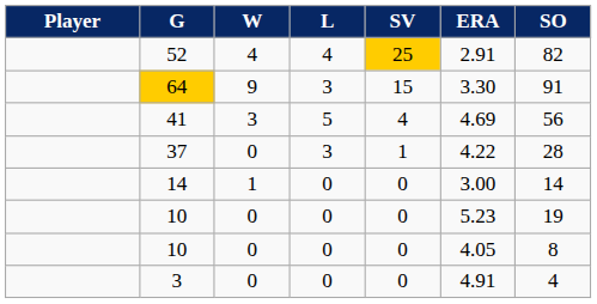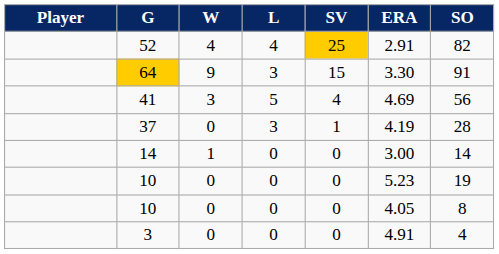 <table class="wikitable sortable">
 <tr>
 <th style="background:#072764;color:white;" width="16%">Player</th>
 <th style="background:#072764;color:white;" width="9%">G</th>
 <th style="background:#072764;color:white;" width="9%">W</th>
 <th style="background:#072764;color:white;" width="9%">L</th>
 <th style="background:#072764;color:white;" width="9%">SV</th>
 <th style="background:#072764;color:white;" width="9%">ERA</th>
 <th style="background:#072764;color:white;" width="9%">SO</th>
 </tr>
 <tr align="center">
 <td></td>
 <td>52</td>
 <td>4</td>
 <td>4</td>
 <td bgcolor="#FFCC00">25</td>
 <td>2.91</td>
 <td>82</td>
 </tr>
 <tr align="center">
 <td></td>
 <td bgcolor="#FFCC00">64</td>
 <td>9</td>
 <td>3</td>
 <td>15</td>
 <td>3.30</td>
 <td>91</td>
 </tr>
 <tr align="center">
 <td></td>
 <td>41</td>
 <td>3</td>
 <td>5</td>
 <td>4</td>
 <td>4.69</td>
 <td>56</td>
 </tr>
 <tr align="center">
 <td></td>
 <td>37</td>
 <td>0</td>
 <td>3</td>
 <td>1</td>
-<td>4.22</td>
+<td>4.19</td>
 <td>28</td>
 </tr>
 <tr align="center">
 <td></td>
 <td>14</td>
 <td>1</td>
 <td>0</td>
 <td>0</td>
 <td>3.00</td>
 <td>14</td>
 </tr>
 <tr align="center">
 <td></td>
 <td>10</td>
 <td>0</td>
 <td>0</td>
 <td>0</td>
 <td>5.23</td>
 <td>19</td>
 </tr>
 <tr align="center">
 <td></td>
 <td>10</td>
 <td>0</td>
 <td>0</td>
 <td>0</td>
 <td>4.05</td>
 <td>8</td>
 </tr>
 <tr align="center">
 <td></td>
 <td>3</td>
 <td>0</td>
 <td>0</td>
 <td>0</td>
 <td>4.91</td>
 <td>4</td>
 </tr>
 </table>
